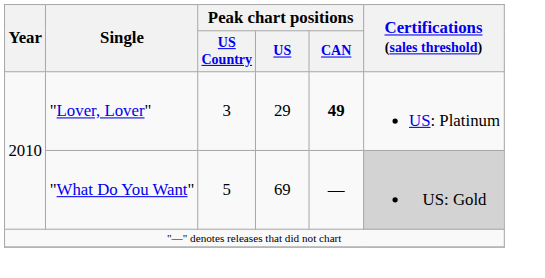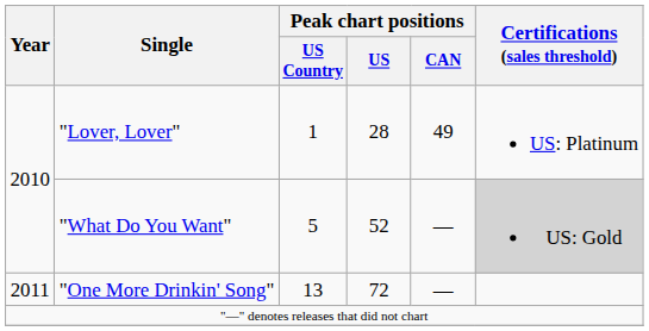 <table class="wikitable" style="text-align:center;">
 <tr>
 <th rowspan="2">Year</th>
 <th rowspan="2">Single</th>
 <th colspan="3">Peak chart positions</th>
 <th rowspan="2"><a href='#'>Certifications</a><br><small>(<a href='#'>sales threshold</a>)</small></th>
 </tr>
 <tr style="font-size:smaller;">
 <th width="45"><a href='#'>US Country</a><br></th>
 <th width="45"><a href='#'>US</a><br></th>
 <th width="45"><a href='#'>CAN</a><br></th>
 </tr>
 <tr>
 <td rowspan="2">2010</td>
 <td align="left">"<a href='#'>Lover, Lover</a>"</td>
-<td>3</td>
-<td>29</td>
-<td><strong>49</strong></td>
+<td>1</td>
+<td>28</td>
+<td>49</td>
 <td><br><ul><li><a href='#'>US</a>: Platinum</li></ul></td>
 </tr>
 <tr>
 <td align="left">"<a href='#'>What Do You Want</a>"</td>
 <td>5</td>
-<td>69</td>
+<td>52</td>
 <td>—</td>
 <td style="background: lightgrey;"><br><ul><li>US: Gold</li></ul></td>
+</tr>
+<tr>
+<td>2011</td>
+<td align="left">"<a href='#'>One More Drinkin' Song</a>"</td>
+<td>13</td>
+<td>72</td>
+<td>—</td>
+<td></td>
 </tr>
 <tr>
 <td colspan="6" style="font-size:8pt">"—" denotes releases that did not chart</td>
 </tr>
 <tr>
 </tr>
 </table>
